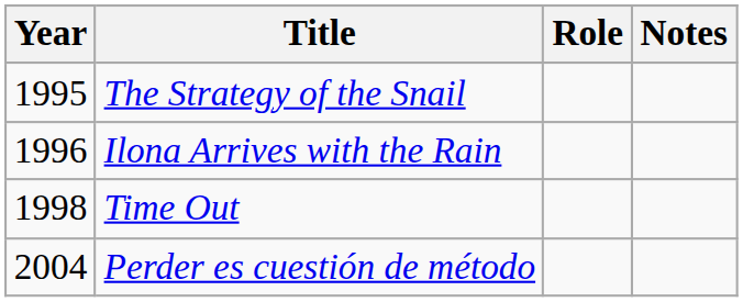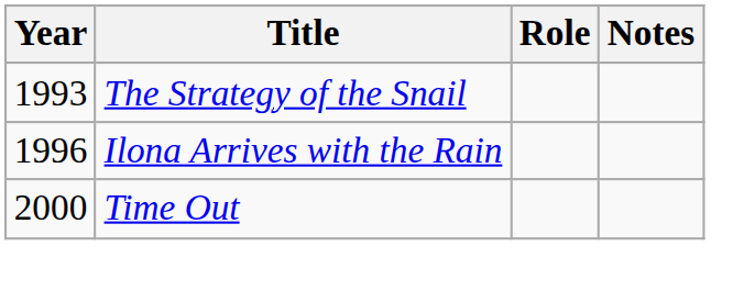 <table class="wikitable sortable">
 <tr>
 <th>Year</th>
 <th>Title</th>
 <th>Role</th>
 <th class="unsortable">Notes</th>
 </tr>
 <tr>
-<td>1995</td>
+<td>1993</td>
 <td><em><a href='#'>The Strategy of the Snail</a></em></td>
 <td></td>
 <td></td>
 </tr>
 <tr>
 <td>1996</td>
 <td><em><a href='#'>Ilona Arrives with the Rain</a></em></td>
 <td></td>
 <td></td>
 </tr>
 <tr>
-<td>1998</td>
+<td>2000</td>
 <td><em><a href='#'>Time Out</a></em></td>
 <td></td>
 <td></td>
 </tr>
-<tr>
-<td>2004</td>
-<td><em><a href='#'>Perder es cuestión de método</a></em></td>
-<td></td>
-<td></td>
-</tr>
 </table>
